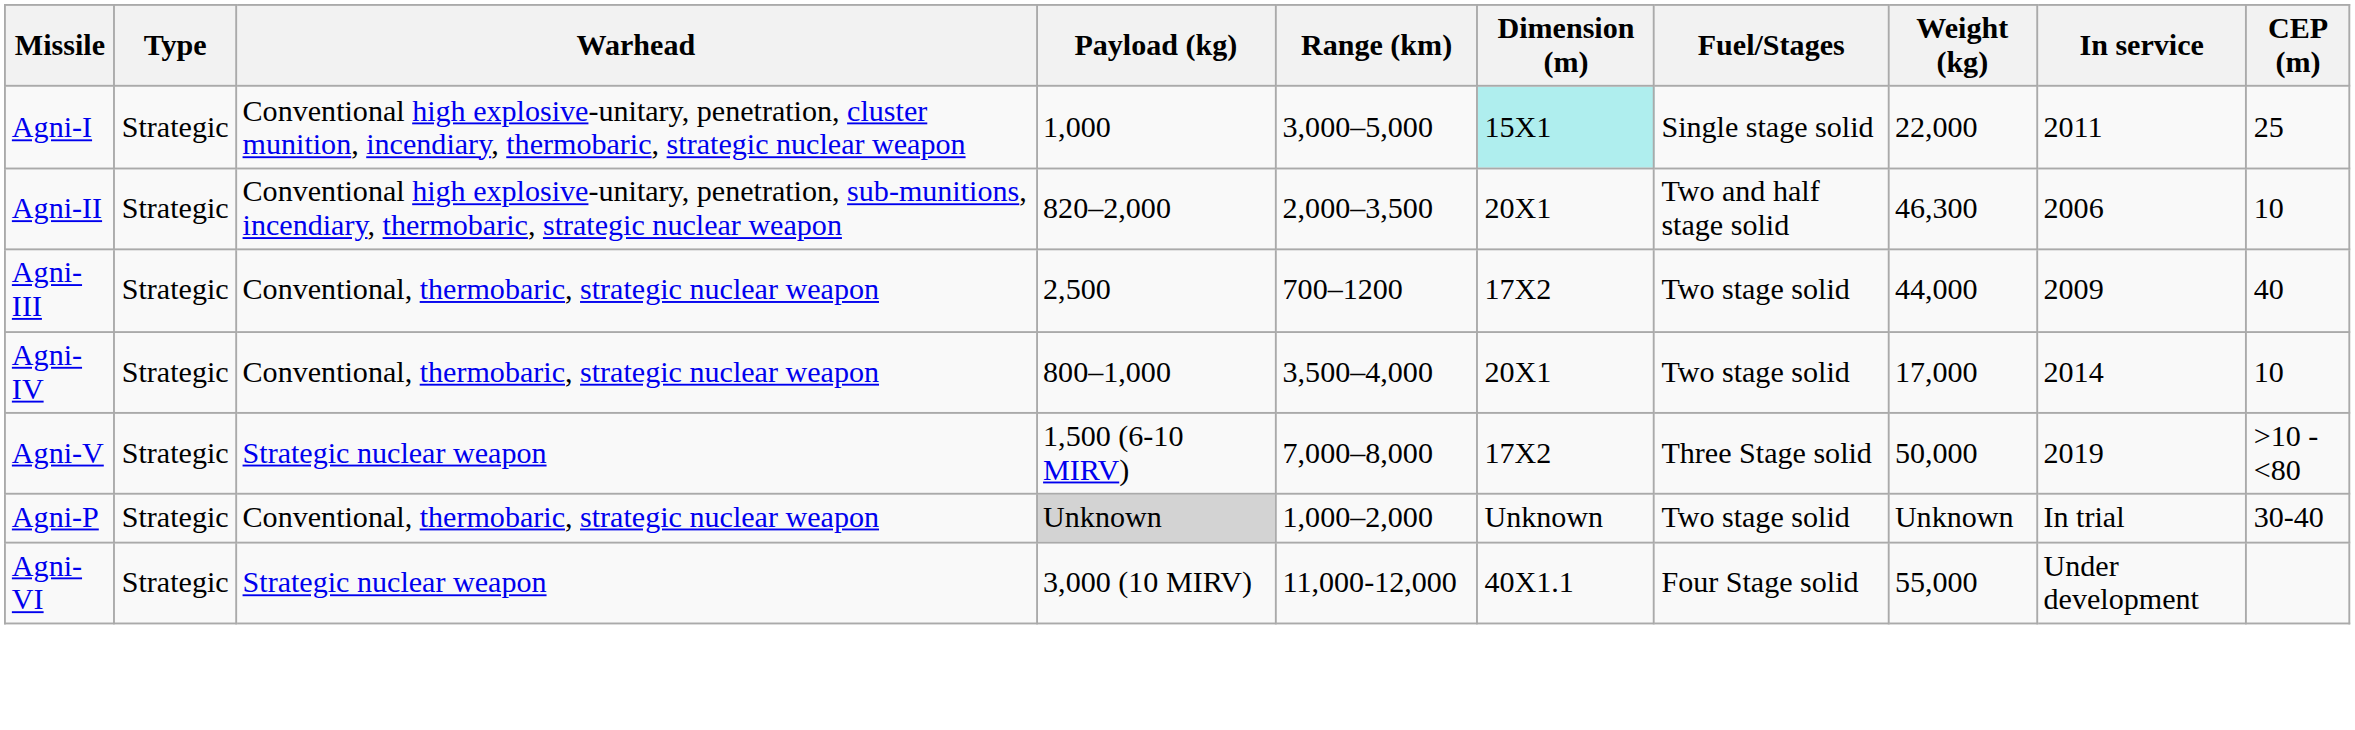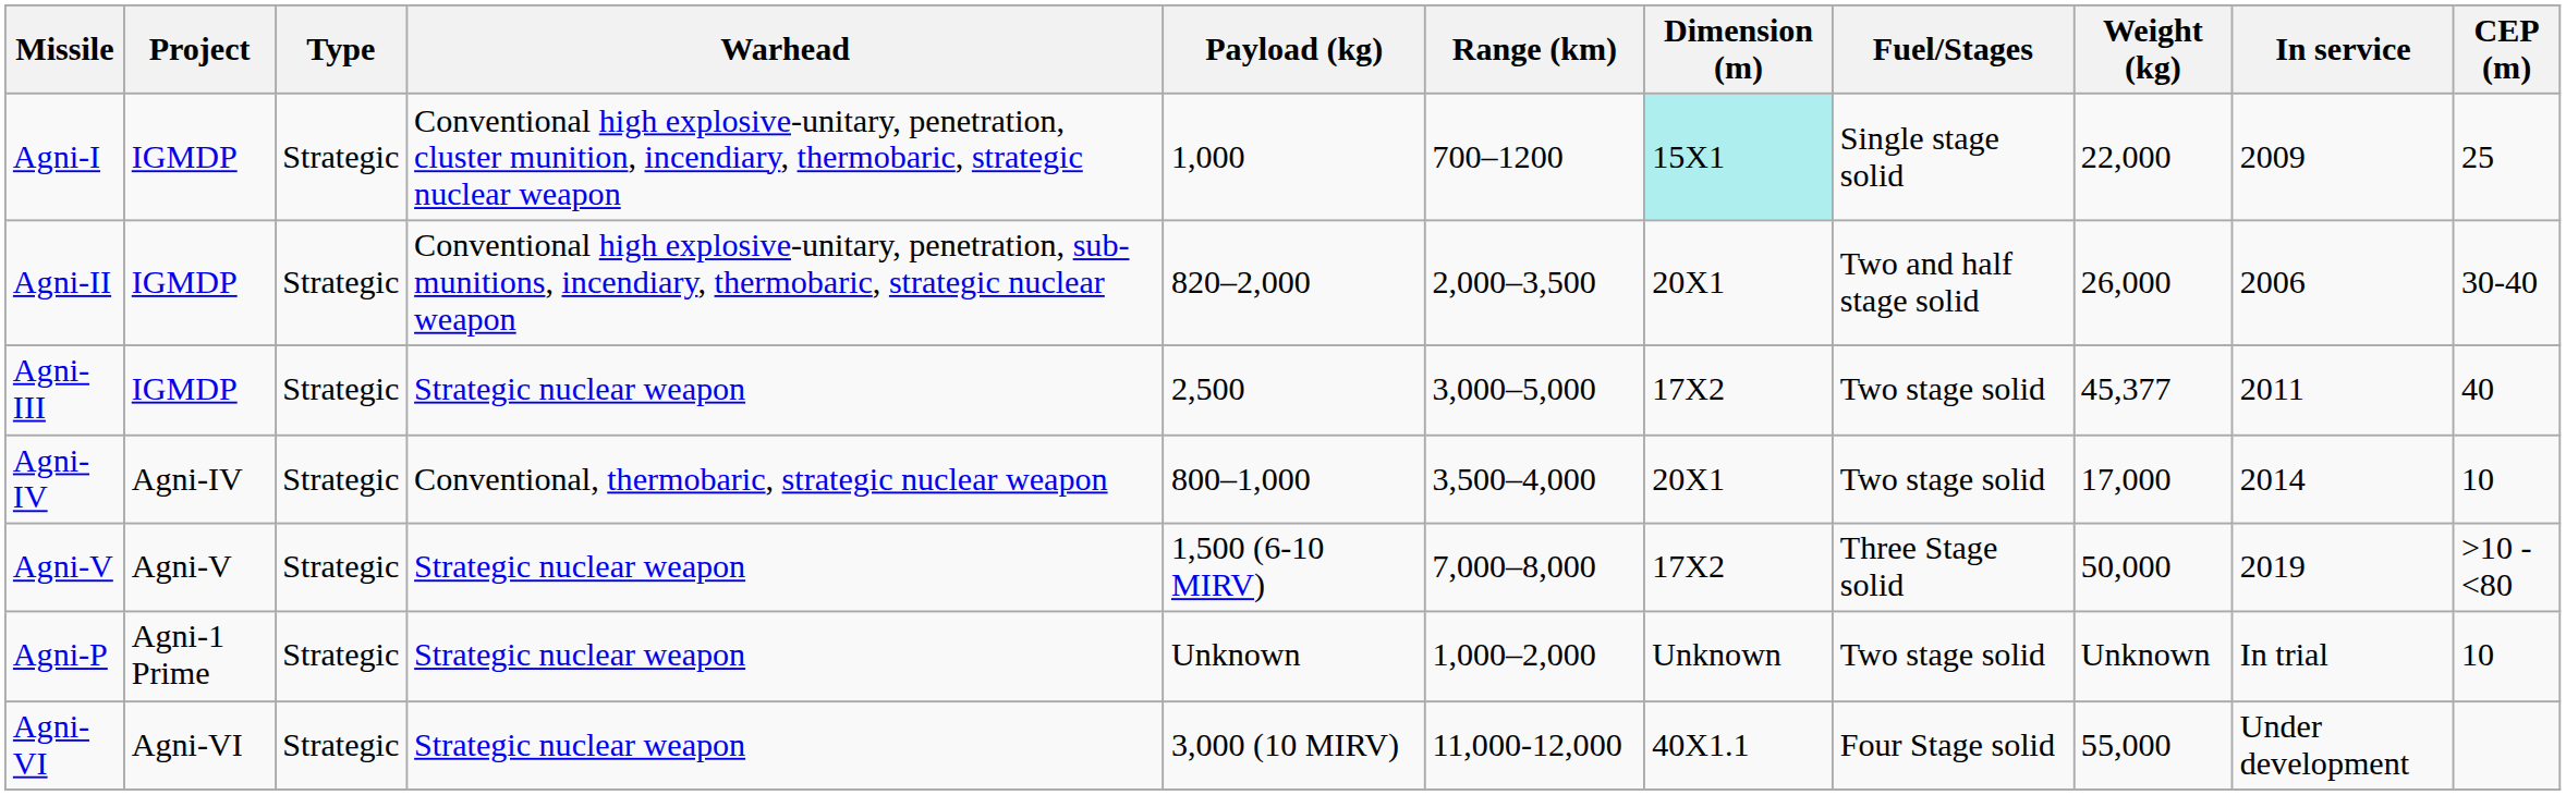 <table class="wikitable">
 <tr>
 <th>Missile</th>
+<th>Project</th>
 <th>Type</th>
 <th>Warhead</th>
 <th style="width:120px;">Payload (kg)</th>
 <th width=100>Range (km)</th>
 <th>Dimension (m)</th>
 <th>Fuel/Stages</th>
 <th>Weight (kg)</th>
 <th>In service</th>
 <th>CEP (m)</th>
 </tr>
 <tr>
 <td><a href='#'>Agni-I</a></td>
+<td><a href='#'>IGMDP</a></td>
 <td>Strategic</td>
 <td>Conventional <a href='#'>high explosive</a>-unitary, penetration, <a href='#'>cluster munition</a>, <a href='#'>incendiary</a>, <a href='#'>thermobaric</a>, <a href='#'>strategic nuclear weapon</a></td>
 <td>1,000</td>
-<td>3,000–5,000</td>
+<td>700–1200</td>
 <td style="background: paleturquoise;">15X1</td>
 <td>Single stage solid</td>
 <td>22,000</td>
-<td>2011</td>
+<td>2009</td>
 <td>25</td>
 </tr>
 <tr>
 <td><a href='#'>Agni-II</a></td>
+<td><a href='#'>IGMDP</a></td>
 <td>Strategic</td>
 <td>Conventional <a href='#'>high explosive</a>-unitary, penetration, <a href='#'>sub-munitions</a>, <a href='#'>incendiary</a>, <a href='#'>thermobaric</a>, <a href='#'>strategic nuclear weapon</a></td>
 <td>820–2,000</td>
 <td>2,000–3,500</td>
 <td>20X1</td>
 <td>Two and half stage solid</td>
-<td>46,300</td>
+<td>26,000</td>
 <td>2006</td>
-<td>10</td>
+<td>30-40</td>
 </tr>
 <tr>
 <td><a href='#'>Agni-III</a></td>
+<td><a href='#'>IGMDP</a></td>
 <td>Strategic</td>
-<td>Conventional, <a href='#'>thermobaric</a>, <a href='#'>strategic nuclear weapon</a></td>
+<td><a href='#'>Strategic nuclear weapon</a></td>
 <td>2,500</td>
-<td>700–1200</td>
+<td>3,000–5,000</td>
 <td>17X2</td>
 <td>Two stage solid</td>
-<td>44,000</td>
-<td>2009</td>
+<td>45,377</td>
+<td>2011</td>
 <td>40</td>
 </tr>
 <tr>
 <td><a href='#'>Agni-IV</a></td>
+<td>Agni-IV</td>
 <td>Strategic</td>
 <td>Conventional, <a href='#'>thermobaric</a>, <a href='#'>strategic nuclear weapon</a></td>
 <td>800–1,000</td>
 <td>3,500–4,000</td>
 <td>20X1</td>
 <td>Two stage solid</td>
 <td>17,000</td>
 <td>2014</td>
 <td>10</td>
 </tr>
 <tr>
 <td><a href='#'>Agni-V</a></td>
+<td>Agni-V</td>
 <td>Strategic</td>
 <td><a href='#'>Strategic nuclear weapon</a></td>
 <td>1,500 (6-10 <a href='#'>MIRV</a>)</td>
 <td>7,000–8,000</td>
 <td>17X2</td>
 <td>Three Stage solid</td>
 <td>50,000</td>
 <td>2019</td>
 <td>>10 - <80</td>
 </tr>
 <tr>
 <td><a href='#'>Agni-P</a></td>
+<td>Agni-1 Prime</td>
 <td>Strategic</td>
-<td>Conventional, <a href='#'>thermobaric</a>, <a href='#'>strategic nuclear weapon</a></td>
-<td style="background: lightgrey;">Unknown</td>
+<td><a href='#'>Strategic nuclear weapon</a></td>
+<td>Unknown</td>
 <td>1,000–2,000</td>
 <td>Unknown</td>
 <td>Two stage solid</td>
 <td>Unknown</td>
 <td>In trial</td>
-<td>30-40</td>
+<td>10</td>
 </tr>
 <tr>
 <td><a href='#'>Agni-VI</a></td>
+<td>Agni-VI</td>
 <td>Strategic</td>
 <td><a href='#'>Strategic nuclear weapon</a></td>
 <td>3,000 (10 MIRV)</td>
 <td>11,000-12,000</td>
 <td>40X1.1</td>
 <td>Four Stage solid</td>
 <td>55,000</td>
 <td>Under development</td>
 <td></td>
 </tr>
 </table>
